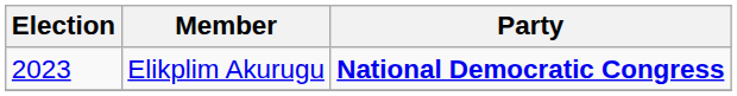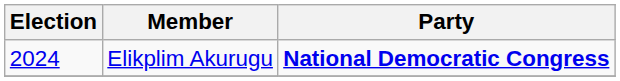 <table class="wikitable">
 <tr>
 <th>Election</th>
 <th>Member</th>
 <th>Party</th>
 </tr>
 <tr>
-<td><a href='#'>2023</a></td>
+<td><a href='#'>2024</a></td>
 <td><a href='#'>Elikplim Akurugu</a></td>
 <td><strong><a href='#'>National Democratic Congress</a></strong></td>
 </tr>
 <tr>
 </tr>
 </table>
